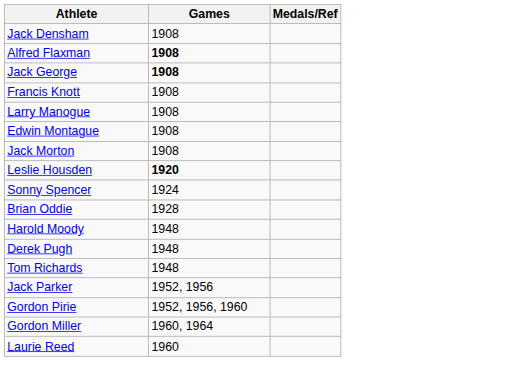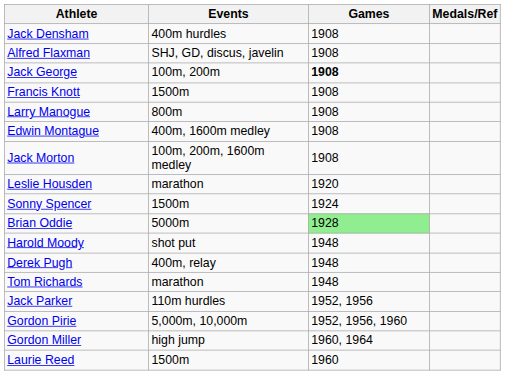 <table class="wikitable">
 <tr>
 <th width=180>Athlete</th>
+<th width=200>Events</th>
 <th width=150>Games</th>
 <th width=80>Medals/Ref</th>
 </tr>
 <tr>
 <td><a href='#'>Jack Densham</a></td>
+<td>400m hurdles</td>
 <td>1908</td>
 <td></td>
 </tr>
 <tr>
 <td><a href='#'>Alfred Flaxman</a></td>
-<td><strong>1908</strong></td>
+<td>SHJ, GD, discus, javelin</td>
+<td>1908</td>
 <td></td>
 </tr>
 <tr>
 <td><a href='#'>Jack George</a></td>
+<td>100m, 200m</td>
 <td><strong>1908</strong></td>
 <td></td>
 </tr>
 <tr>
 <td><a href='#'>Francis Knott</a></td>
+<td>1500m</td>
 <td>1908</td>
 <td></td>
 </tr>
 <tr>
 <td> <a href='#'>Larry Manogue</a></td>
+<td>800m</td>
 <td>1908</td>
 <td></td>
 </tr>
 <tr>
 <td><a href='#'>Edwin Montague</a></td>
+<td>400m, 1600m medley</td>
 <td>1908</td>
 <td></td>
 </tr>
 <tr>
 <td><a href='#'>Jack Morton</a></td>
+<td>100m, 200m, 1600m medley</td>
 <td>1908</td>
 <td></td>
 </tr>
 <tr>
 <td><a href='#'>Leslie Housden</a></td>
-<td><strong>1920</strong></td>
+<td>marathon</td>
+<td>1920</td>
 <td></td>
 </tr>
 <tr>
 <td><a href='#'>Sonny Spencer</a></td>
+<td>1500m</td>
 <td>1924</td>
 <td></td>
 </tr>
 <tr>
 <td><a href='#'>Brian Oddie</a></td>
-<td>1928</td>
+<td>5000m</td>
+<td style="background: lightgreen;">1928</td>
 <td></td>
 </tr>
 <tr>
 <td><a href='#'>Harold Moody</a></td>
+<td>shot put</td>
 <td>1948</td>
 <td></td>
 </tr>
 <tr>
 <td><a href='#'>Derek Pugh</a></td>
+<td>400m,  relay</td>
 <td>1948</td>
 <td></td>
 </tr>
 <tr>
 <td> <a href='#'>Tom Richards</a></td>
+<td>marathon</td>
 <td>1948</td>
 <td></td>
 </tr>
 <tr>
 <td><a href='#'>Jack Parker</a></td>
+<td>110m hurdles</td>
 <td>1952, 1956</td>
 <td></td>
 </tr>
 <tr>
 <td><a href='#'>Gordon Pirie</a></td>
+<td>5,000m, 10,000m</td>
 <td>1952, 1956, 1960</td>
 <td></td>
 </tr>
 <tr>
 <td><a href='#'>Gordon Miller</a></td>
+<td>high jump</td>
 <td>1960, 1964</td>
 <td></td>
 </tr>
 <tr>
 <td><a href='#'>Laurie Reed</a></td>
+<td>1500m</td>
 <td>1960</td>
 <td></td>
 </tr>
 </table>
